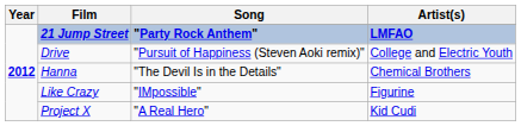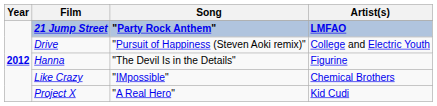 <table class="wikitable sortable plainrowheaders">
 <tr>
 <th scope="col">Year</th>
 <th scope="col">Film</th>
 <th scope="col">Song</th>
 <th scope="col">Artist(s)</th>
 </tr>
 <tr>
 <td rowspan="6"><strong><a href='#'>2012</a></strong><br></td>
 </tr>
 <tr style="background:#B0C4DE;">
 <td><strong><em><a href='#'>21 Jump Street</a></em></strong></td>
 <td><strong>"<a href='#'>Party Rock Anthem</a>"</strong></td>
 <td><strong><a href='#'>LMFAO</a></strong></td>
 </tr>
 <tr>
 <td><em><a href='#'>Drive</a></em></td>
 <td>"<a href='#'>Pursuit of Happiness</a> (Steven Aoki remix)"</td>
 <td><a href='#'>College</a> and <a href='#'>Electric Youth</a></td>
 </tr>
 <tr>
 <td><em><a href='#'>Hanna</a></em></td>
 <td>"The Devil Is in the Details"</td>
-<td><a href='#'>Chemical Brothers</a></td>
+<td><a href='#'>Figurine</a></td>
 </tr>
 <tr>
 <td><em><a href='#'>Like Crazy</a></em></td>
 <td>"<a href='#'>IMpossible</a>"</td>
-<td><a href='#'>Figurine</a></td>
+<td><a href='#'>Chemical Brothers</a></td>
 </tr>
 <tr>
 <td><em><a href='#'>Project X</a></em></td>
 <td>"<a href='#'>A Real Hero</a>"</td>
 <td><a href='#'>Kid Cudi</a></td>
 </tr>
 </table>
